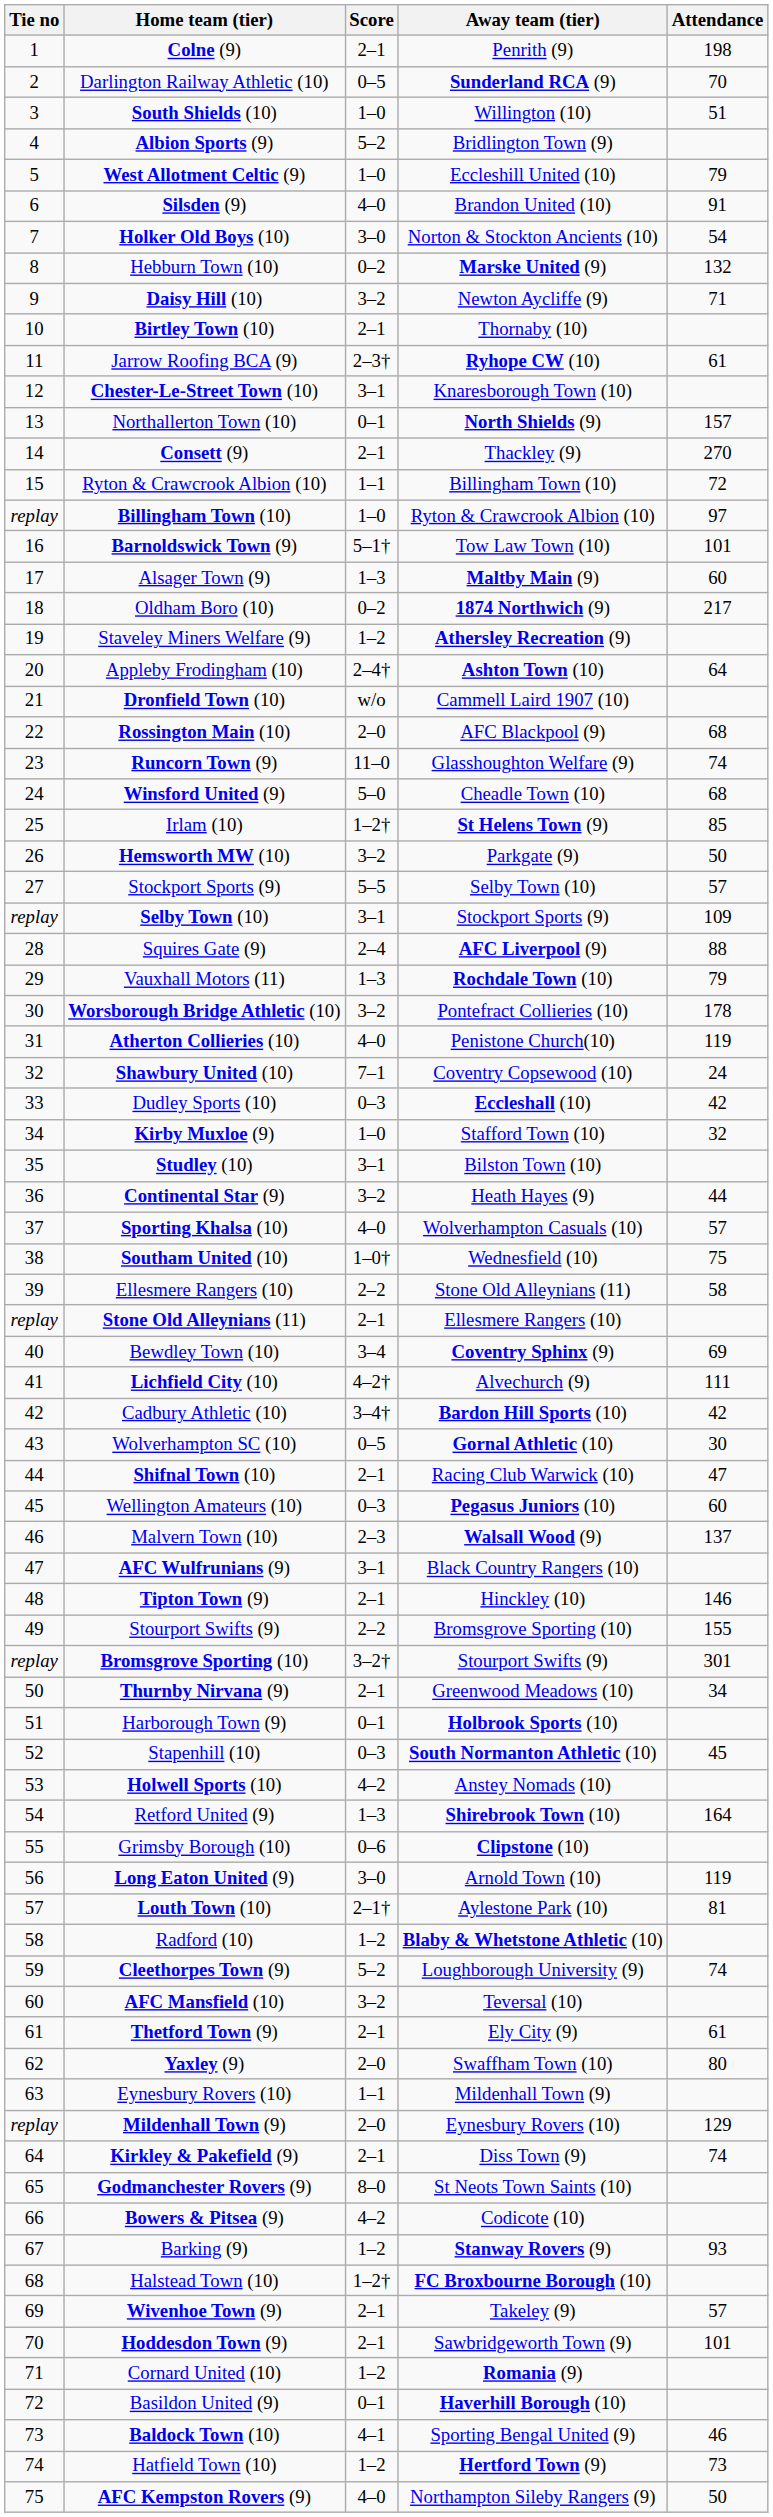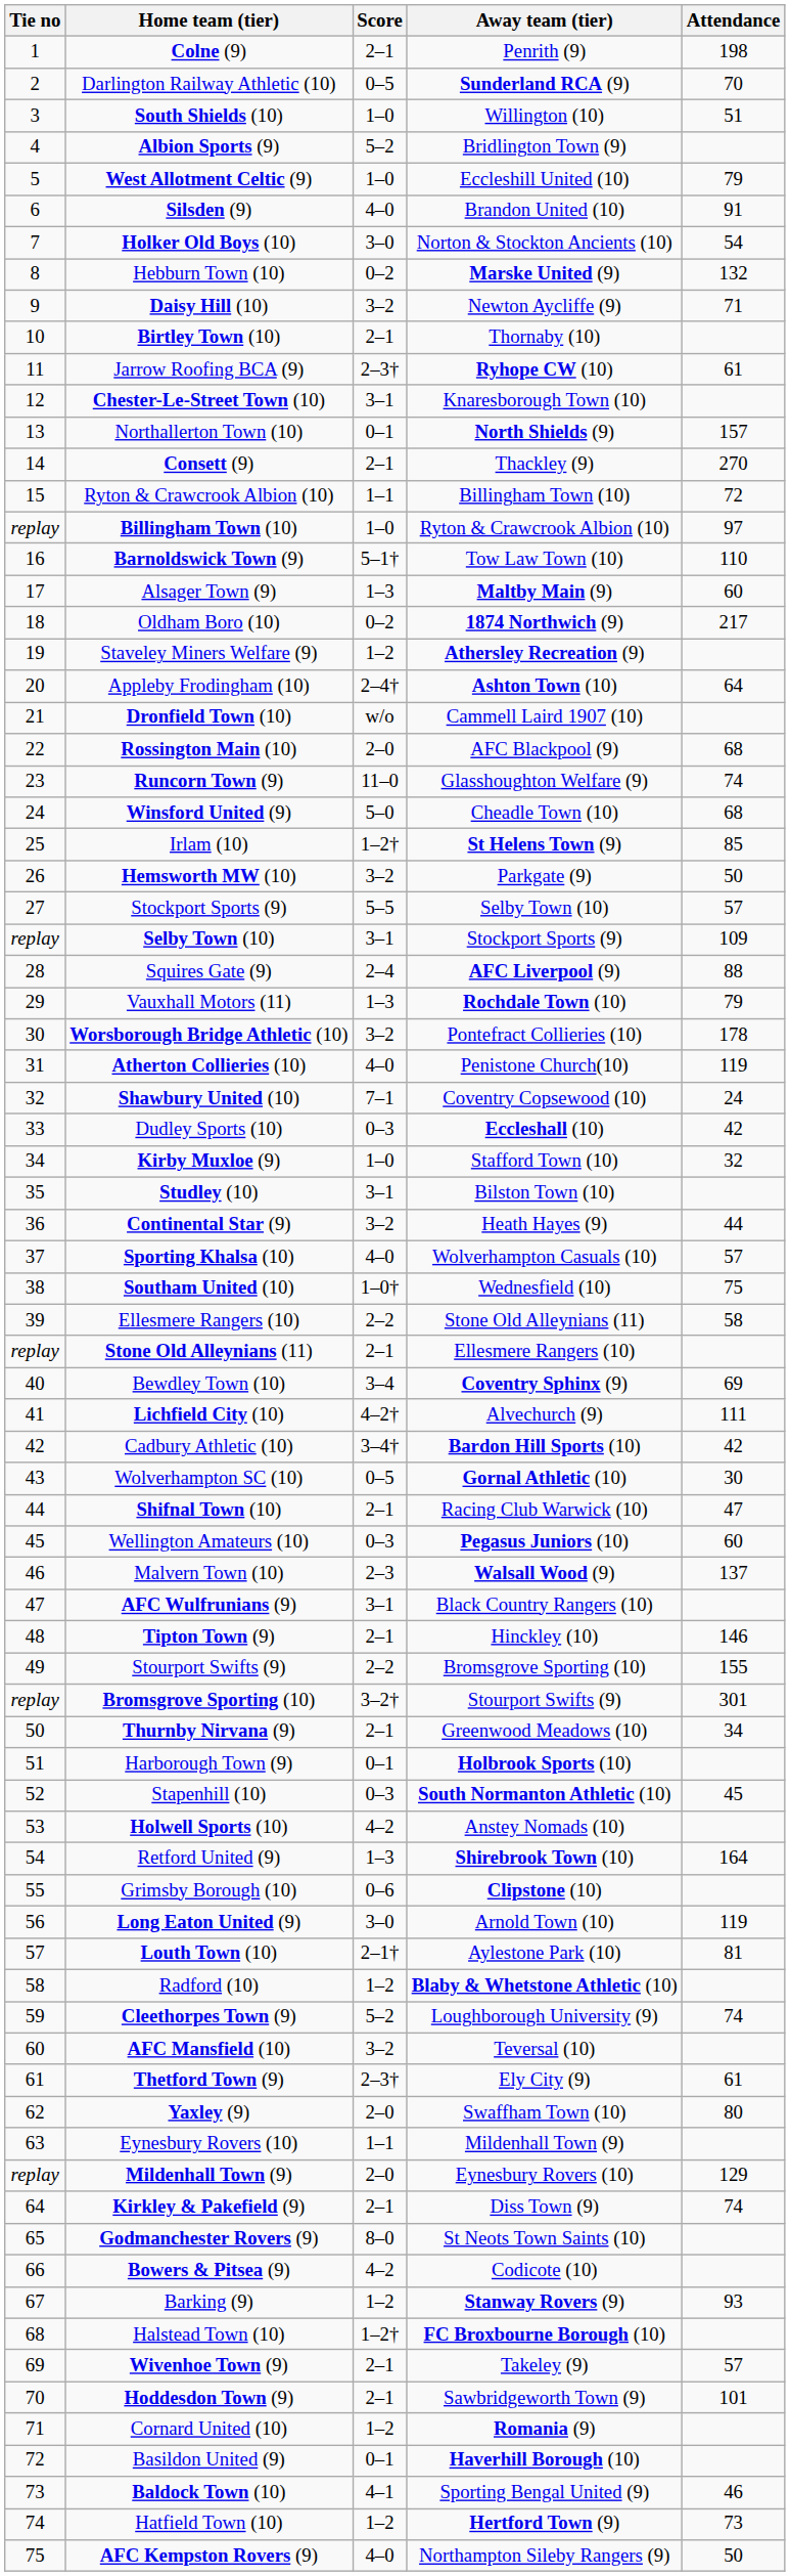 <table class="wikitable" style="text-align: center; font-size:85%">
 <tr>
 <th>Tie no</th>
 <th>Home team (tier)</th>
 <th>Score</th>
 <th>Away team (tier)</th>
 <th>Attendance</th>
 </tr>
 <tr>
 <td>1</td>
 <td><strong><a href='#'>Colne</a></strong> (9)</td>
 <td>2–1</td>
 <td><a href='#'>Penrith</a> (9)</td>
 <td>198</td>
 </tr>
 <tr>
 <td>2</td>
 <td><a href='#'>Darlington Railway Athletic</a> (10)</td>
 <td>0–5</td>
 <td><strong><a href='#'>Sunderland RCA</a></strong> (9)</td>
 <td>70</td>
 </tr>
 <tr>
 <td>3</td>
 <td><strong><a href='#'>South Shields</a></strong> (10)</td>
 <td>1–0</td>
 <td><a href='#'>Willington</a> (10)</td>
 <td>51</td>
 </tr>
 <tr>
 <td>4</td>
 <td><strong><a href='#'>Albion Sports</a></strong> (9)</td>
 <td>5–2</td>
 <td><a href='#'>Bridlington Town</a> (9)</td>
 <td></td>
 </tr>
 <tr>
 <td>5</td>
 <td><strong><a href='#'>West Allotment Celtic</a></strong> (9)</td>
 <td>1–0</td>
 <td><a href='#'>Eccleshill United</a> (10)</td>
 <td>79</td>
 </tr>
 <tr>
 <td>6</td>
 <td><strong><a href='#'>Silsden</a></strong> (9)</td>
 <td>4–0</td>
 <td><a href='#'>Brandon United</a> (10)</td>
 <td>91</td>
 </tr>
 <tr>
 <td>7</td>
 <td><strong><a href='#'>Holker Old Boys</a></strong> (10)</td>
 <td>3–0</td>
 <td><a href='#'>Norton & Stockton Ancients</a> (10)</td>
 <td>54</td>
 </tr>
 <tr>
 <td>8</td>
 <td><a href='#'>Hebburn Town</a> (10)</td>
 <td>0–2</td>
 <td><strong><a href='#'>Marske United</a></strong> (9)</td>
 <td>132</td>
 </tr>
 <tr>
 <td>9</td>
 <td><strong><a href='#'>Daisy Hill</a></strong> (10)</td>
 <td>3–2</td>
 <td><a href='#'>Newton Aycliffe</a> (9)</td>
 <td>71</td>
 </tr>
 <tr>
 <td>10</td>
 <td><strong><a href='#'>Birtley Town</a></strong> (10)</td>
 <td>2–1</td>
 <td><a href='#'>Thornaby</a> (10)</td>
 <td></td>
 </tr>
 <tr>
 <td>11</td>
 <td><a href='#'>Jarrow Roofing BCA</a> (9)</td>
 <td>2–3†</td>
 <td><strong><a href='#'>Ryhope CW</a></strong> (10)</td>
 <td>61</td>
 </tr>
 <tr>
 <td>12</td>
 <td><strong><a href='#'>Chester-Le-Street Town</a></strong> (10)</td>
 <td>3–1</td>
 <td><a href='#'>Knaresborough Town</a> (10)</td>
 <td></td>
 </tr>
 <tr>
 <td>13</td>
 <td><a href='#'>Northallerton Town</a> (10)</td>
 <td>0–1</td>
 <td><strong><a href='#'>North Shields</a></strong> (9)</td>
 <td>157</td>
 </tr>
 <tr>
 <td>14</td>
 <td><strong><a href='#'>Consett</a></strong> (9)</td>
 <td>2–1</td>
 <td><a href='#'>Thackley</a> (9)</td>
 <td>270</td>
 </tr>
 <tr>
 <td>15</td>
 <td><a href='#'>Ryton & Crawcrook Albion</a> (10)</td>
 <td>1–1</td>
 <td><a href='#'>Billingham Town</a> (10)</td>
 <td>72</td>
 </tr>
 <tr>
 <td><em>replay</em></td>
 <td><strong><a href='#'>Billingham Town</a></strong> (10)</td>
 <td>1–0</td>
 <td><a href='#'>Ryton & Crawcrook Albion</a> (10)</td>
 <td>97</td>
 </tr>
 <tr>
 <td>16</td>
 <td><strong><a href='#'>Barnoldswick Town</a></strong> (9)</td>
 <td>5–1†</td>
 <td><a href='#'>Tow Law Town</a> (10)</td>
-<td>101</td>
+<td>110</td>
 </tr>
 <tr>
 <td>17</td>
 <td><a href='#'>Alsager Town</a> (9)</td>
 <td>1–3</td>
 <td><strong><a href='#'>Maltby Main</a></strong> (9)</td>
 <td>60</td>
 </tr>
 <tr>
 <td>18</td>
 <td><a href='#'>Oldham Boro</a> (10)</td>
 <td>0–2</td>
 <td><strong><a href='#'>1874 Northwich</a></strong> (9)</td>
 <td>217</td>
 </tr>
 <tr>
 <td>19</td>
 <td><a href='#'>Staveley Miners Welfare</a> (9)</td>
 <td>1–2</td>
 <td><strong><a href='#'>Athersley Recreation</a></strong> (9)</td>
 <td></td>
 </tr>
 <tr>
 <td>20</td>
 <td><a href='#'>Appleby Frodingham</a> (10)</td>
 <td>2–4†</td>
 <td><strong><a href='#'>Ashton Town</a></strong> (10)</td>
 <td>64</td>
 </tr>
 <tr>
 <td>21</td>
 <td><strong><a href='#'>Dronfield Town</a></strong> (10)</td>
 <td>w/o</td>
 <td><a href='#'>Cammell Laird 1907</a> (10)</td>
 <td></td>
 </tr>
 <tr>
 <td>22</td>
 <td><strong><a href='#'>Rossington Main</a></strong> (10)</td>
 <td>2–0</td>
 <td><a href='#'>AFC Blackpool</a> (9)</td>
 <td>68</td>
 </tr>
 <tr>
 <td>23</td>
 <td><strong><a href='#'>Runcorn Town</a></strong> (9)</td>
 <td>11–0</td>
 <td><a href='#'>Glasshoughton Welfare</a> (9)</td>
 <td>74</td>
 </tr>
 <tr>
 <td>24</td>
 <td><strong><a href='#'>Winsford United</a></strong> (9)</td>
 <td>5–0</td>
 <td><a href='#'>Cheadle Town</a> (10)</td>
 <td>68</td>
 </tr>
 <tr>
 <td>25</td>
 <td><a href='#'>Irlam</a> (10)</td>
 <td>1–2†</td>
 <td><strong><a href='#'>St Helens Town</a></strong> (9)</td>
 <td>85</td>
 </tr>
 <tr>
 <td>26</td>
 <td><strong><a href='#'>Hemsworth MW</a></strong> (10)</td>
 <td>3–2</td>
 <td><a href='#'>Parkgate</a> (9)</td>
 <td>50</td>
 </tr>
 <tr>
 <td>27</td>
 <td><a href='#'>Stockport Sports</a> (9)</td>
 <td>5–5</td>
 <td><a href='#'>Selby Town</a> (10)</td>
 <td>57</td>
 </tr>
 <tr>
 <td><em>replay</em></td>
 <td><strong><a href='#'>Selby Town</a></strong> (10)</td>
 <td>3–1</td>
 <td><a href='#'>Stockport Sports</a> (9)</td>
 <td>109</td>
 </tr>
 <tr>
 <td>28</td>
 <td><a href='#'>Squires Gate</a> (9)</td>
 <td>2–4</td>
 <td><strong><a href='#'>AFC Liverpool</a></strong> (9)</td>
 <td>88</td>
 </tr>
 <tr>
 <td>29</td>
 <td><a href='#'>Vauxhall Motors</a> (11)</td>
 <td>1–3</td>
 <td><strong><a href='#'>Rochdale Town</a></strong> (10)</td>
 <td>79</td>
 </tr>
 <tr>
 <td>30</td>
 <td><strong><a href='#'>Worsborough Bridge Athletic</a></strong> (10)</td>
 <td>3–2</td>
 <td><a href='#'>Pontefract Collieries</a> (10)</td>
 <td>178</td>
 </tr>
 <tr>
 <td>31</td>
 <td><strong><a href='#'>Atherton Collieries</a></strong> (10)</td>
 <td>4–0</td>
 <td><a href='#'>Penistone Church</a>(10)</td>
 <td>119</td>
 </tr>
 <tr>
 <td>32</td>
 <td><strong><a href='#'>Shawbury United</a></strong> (10)</td>
 <td>7–1</td>
 <td><a href='#'>Coventry Copsewood</a> (10)</td>
 <td>24</td>
 </tr>
 <tr>
 <td>33</td>
 <td><a href='#'>Dudley Sports</a> (10)</td>
 <td>0–3</td>
 <td><strong><a href='#'>Eccleshall</a></strong> (10)</td>
 <td>42</td>
 </tr>
 <tr>
 <td>34</td>
 <td><strong><a href='#'>Kirby Muxloe</a></strong> (9)</td>
 <td>1–0</td>
 <td><a href='#'>Stafford Town</a> (10)</td>
 <td>32</td>
 </tr>
 <tr>
 <td>35</td>
 <td><strong><a href='#'>Studley</a></strong> (10)</td>
 <td>3–1</td>
 <td><a href='#'>Bilston Town</a> (10)</td>
 <td></td>
 </tr>
 <tr>
 <td>36</td>
 <td><strong><a href='#'>Continental Star</a></strong> (9)</td>
 <td>3–2</td>
 <td><a href='#'>Heath Hayes</a> (9)</td>
 <td>44</td>
 </tr>
 <tr>
 <td>37</td>
 <td><strong><a href='#'>Sporting Khalsa</a></strong> (10)</td>
 <td>4–0</td>
 <td><a href='#'>Wolverhampton Casuals</a> (10)</td>
 <td>57</td>
 </tr>
 <tr>
 <td>38</td>
 <td><strong><a href='#'>Southam United</a></strong> (10)</td>
 <td>1–0†</td>
 <td><a href='#'>Wednesfield</a> (10)</td>
 <td>75</td>
 </tr>
 <tr>
 <td>39</td>
 <td><a href='#'>Ellesmere Rangers</a> (10)</td>
 <td>2–2</td>
 <td><a href='#'>Stone Old Alleynians</a> (11)</td>
 <td>58</td>
 </tr>
 <tr>
 <td><em>replay</em></td>
 <td><strong><a href='#'>Stone Old Alleynians</a></strong> (11)</td>
 <td>2–1</td>
 <td><a href='#'>Ellesmere Rangers</a> (10)</td>
 <td></td>
 </tr>
 <tr>
 <td>40</td>
 <td><a href='#'>Bewdley Town</a> (10)</td>
 <td>3–4</td>
 <td><strong><a href='#'>Coventry Sphinx</a></strong> (9)</td>
 <td>69</td>
 </tr>
 <tr>
 <td>41</td>
 <td><strong><a href='#'>Lichfield City</a></strong> (10)</td>
 <td>4–2†</td>
 <td><a href='#'>Alvechurch</a> (9)</td>
 <td>111</td>
 </tr>
 <tr>
 <td>42</td>
 <td><a href='#'>Cadbury Athletic</a> (10)</td>
 <td>3–4†</td>
 <td><strong><a href='#'>Bardon Hill Sports</a></strong> (10)</td>
 <td>42</td>
 </tr>
 <tr>
 <td>43</td>
 <td><a href='#'>Wolverhampton SC</a> (10)</td>
 <td>0–5</td>
 <td><strong><a href='#'>Gornal Athletic</a></strong> (10)</td>
 <td>30</td>
 </tr>
 <tr>
 <td>44</td>
 <td><strong><a href='#'>Shifnal Town</a></strong> (10)</td>
 <td>2–1</td>
 <td><a href='#'>Racing Club Warwick</a> (10)</td>
 <td>47</td>
 </tr>
 <tr>
 <td>45</td>
 <td><a href='#'>Wellington Amateurs</a> (10)</td>
 <td>0–3</td>
 <td><strong><a href='#'>Pegasus Juniors</a></strong> (10)</td>
 <td>60</td>
 </tr>
 <tr>
 <td>46</td>
 <td><a href='#'>Malvern Town</a> (10)</td>
 <td>2–3</td>
 <td><strong><a href='#'>Walsall Wood</a></strong> (9)</td>
 <td>137</td>
 </tr>
 <tr>
 <td>47</td>
 <td><strong><a href='#'>AFC Wulfrunians</a></strong> (9)</td>
 <td>3–1</td>
 <td><a href='#'>Black Country Rangers</a> (10)</td>
 <td></td>
 </tr>
 <tr>
 <td>48</td>
 <td><strong><a href='#'>Tipton Town</a></strong> (9)</td>
 <td>2–1</td>
 <td><a href='#'>Hinckley</a> (10)</td>
 <td>146</td>
 </tr>
 <tr>
 <td>49</td>
 <td><a href='#'>Stourport Swifts</a> (9)</td>
 <td>2–2</td>
 <td><a href='#'>Bromsgrove Sporting</a> (10)</td>
 <td>155</td>
 </tr>
 <tr>
 <td><em>replay</em></td>
 <td><strong><a href='#'>Bromsgrove Sporting</a></strong> (10)</td>
 <td>3–2†</td>
 <td><a href='#'>Stourport Swifts</a> (9)</td>
 <td>301</td>
 </tr>
 <tr>
 <td>50</td>
 <td><strong><a href='#'>Thurnby Nirvana</a></strong> (9)</td>
 <td>2–1</td>
 <td><a href='#'>Greenwood Meadows</a> (10)</td>
 <td>34</td>
 </tr>
 <tr>
 <td>51</td>
 <td><a href='#'>Harborough Town</a> (9)</td>
 <td>0–1</td>
 <td><strong><a href='#'>Holbrook Sports</a></strong> (10)</td>
 <td></td>
 </tr>
 <tr>
 <td>52</td>
 <td><a href='#'>Stapenhill</a> (10)</td>
 <td>0–3</td>
 <td><strong><a href='#'>South Normanton Athletic</a></strong> (10)</td>
 <td>45</td>
 </tr>
 <tr>
 <td>53</td>
 <td><strong><a href='#'>Holwell Sports</a></strong> (10)</td>
 <td>4–2</td>
 <td><a href='#'>Anstey Nomads</a> (10)</td>
 <td></td>
 </tr>
 <tr>
 <td>54</td>
 <td><a href='#'>Retford United</a> (9)</td>
 <td>1–3</td>
 <td><strong><a href='#'>Shirebrook Town</a></strong> (10)</td>
 <td>164</td>
 </tr>
 <tr>
 <td>55</td>
 <td><a href='#'>Grimsby Borough</a> (10)</td>
 <td>0–6</td>
 <td><strong><a href='#'>Clipstone</a></strong> (10)</td>
 <td></td>
 </tr>
 <tr>
 <td>56</td>
 <td><strong><a href='#'>Long Eaton United</a></strong> (9)</td>
 <td>3–0</td>
 <td><a href='#'>Arnold Town</a> (10)</td>
 <td>119</td>
 </tr>
 <tr>
 <td>57</td>
 <td><strong><a href='#'>Louth Town</a></strong> (10)</td>
 <td>2–1†</td>
 <td><a href='#'>Aylestone Park</a> (10)</td>
 <td>81</td>
 </tr>
 <tr>
 <td>58</td>
 <td><a href='#'>Radford</a> (10)</td>
 <td>1–2</td>
 <td><strong><a href='#'>Blaby & Whetstone Athletic</a></strong> (10)</td>
 <td></td>
 </tr>
 <tr>
 <td>59</td>
 <td><strong><a href='#'>Cleethorpes Town</a></strong> (9)</td>
 <td>5–2</td>
 <td><a href='#'>Loughborough University</a> (9)</td>
 <td>74</td>
 </tr>
 <tr>
 <td>60</td>
 <td><strong><a href='#'>AFC Mansfield</a></strong> (10)</td>
 <td>3–2</td>
 <td><a href='#'>Teversal</a> (10)</td>
 <td></td>
 </tr>
 <tr>
 <td>61</td>
 <td><strong><a href='#'>Thetford Town</a></strong> (9)</td>
-<td>2–1</td>
+<td>2–3†</td>
 <td><a href='#'>Ely City</a> (9)</td>
 <td>61</td>
 </tr>
 <tr>
 <td>62</td>
 <td><strong><a href='#'>Yaxley</a></strong> (9)</td>
 <td>2–0</td>
 <td><a href='#'>Swaffham Town</a> (10)</td>
 <td>80</td>
 </tr>
 <tr>
 <td>63</td>
 <td><a href='#'>Eynesbury Rovers</a> (10)</td>
 <td>1–1</td>
 <td><a href='#'>Mildenhall Town</a> (9)</td>
 <td></td>
 </tr>
 <tr>
 <td><em>replay</em></td>
 <td><strong><a href='#'>Mildenhall Town</a></strong> (9)</td>
 <td>2–0</td>
 <td><a href='#'>Eynesbury Rovers</a> (10)</td>
 <td>129</td>
 </tr>
 <tr>
 <td>64</td>
 <td><strong><a href='#'>Kirkley & Pakefield</a></strong> (9)</td>
 <td>2–1</td>
 <td><a href='#'>Diss Town</a> (9)</td>
 <td>74</td>
 </tr>
 <tr>
 <td>65</td>
 <td><strong><a href='#'>Godmanchester Rovers</a></strong> (9)</td>
 <td>8–0</td>
 <td><a href='#'>St Neots Town Saints</a> (10)</td>
 <td></td>
 </tr>
 <tr>
 <td>66</td>
 <td><strong><a href='#'>Bowers & Pitsea</a></strong> (9)</td>
 <td>4–2</td>
 <td><a href='#'>Codicote</a> (10)</td>
 <td></td>
 </tr>
 <tr>
 <td>67</td>
 <td><a href='#'>Barking</a> (9)</td>
 <td>1–2</td>
 <td><strong><a href='#'>Stanway Rovers</a></strong> (9)</td>
 <td>93</td>
 </tr>
 <tr>
 <td>68</td>
 <td><a href='#'>Halstead Town</a> (10)</td>
 <td>1–2†</td>
 <td><strong><a href='#'>FC Broxbourne Borough</a></strong> (10)</td>
 <td></td>
 </tr>
 <tr>
 <td>69</td>
 <td><strong><a href='#'>Wivenhoe Town</a></strong> (9)</td>
 <td>2–1</td>
 <td><a href='#'>Takeley</a> (9)</td>
 <td>57</td>
 </tr>
 <tr>
 <td>70</td>
 <td><strong><a href='#'>Hoddesdon Town</a></strong> (9)</td>
 <td>2–1</td>
 <td><a href='#'>Sawbridgeworth Town</a> (9)</td>
 <td>101</td>
 </tr>
 <tr>
 <td>71</td>
 <td><a href='#'>Cornard United</a> (10)</td>
 <td>1–2</td>
 <td><strong><a href='#'>Romania</a></strong> (9)</td>
 <td></td>
 </tr>
 <tr>
 <td>72</td>
 <td><a href='#'>Basildon United</a> (9)</td>
 <td>0–1</td>
 <td><strong><a href='#'>Haverhill Borough</a></strong> (10)</td>
 <td></td>
 </tr>
 <tr>
 <td>73</td>
 <td><strong><a href='#'>Baldock Town</a></strong> (10)</td>
 <td>4–1</td>
 <td><a href='#'>Sporting Bengal United</a> (9)</td>
 <td>46</td>
 </tr>
 <tr>
 <td>74</td>
 <td><a href='#'>Hatfield Town</a> (10)</td>
 <td>1–2</td>
 <td><strong><a href='#'>Hertford Town</a></strong> (9)</td>
 <td>73</td>
 </tr>
 <tr>
 <td>75</td>
 <td><strong><a href='#'>AFC Kempston Rovers</a></strong> (9)</td>
 <td>4–0</td>
 <td><a href='#'>Northampton Sileby Rangers</a> (9)</td>
 <td>50</td>
 </tr>
 </table>
